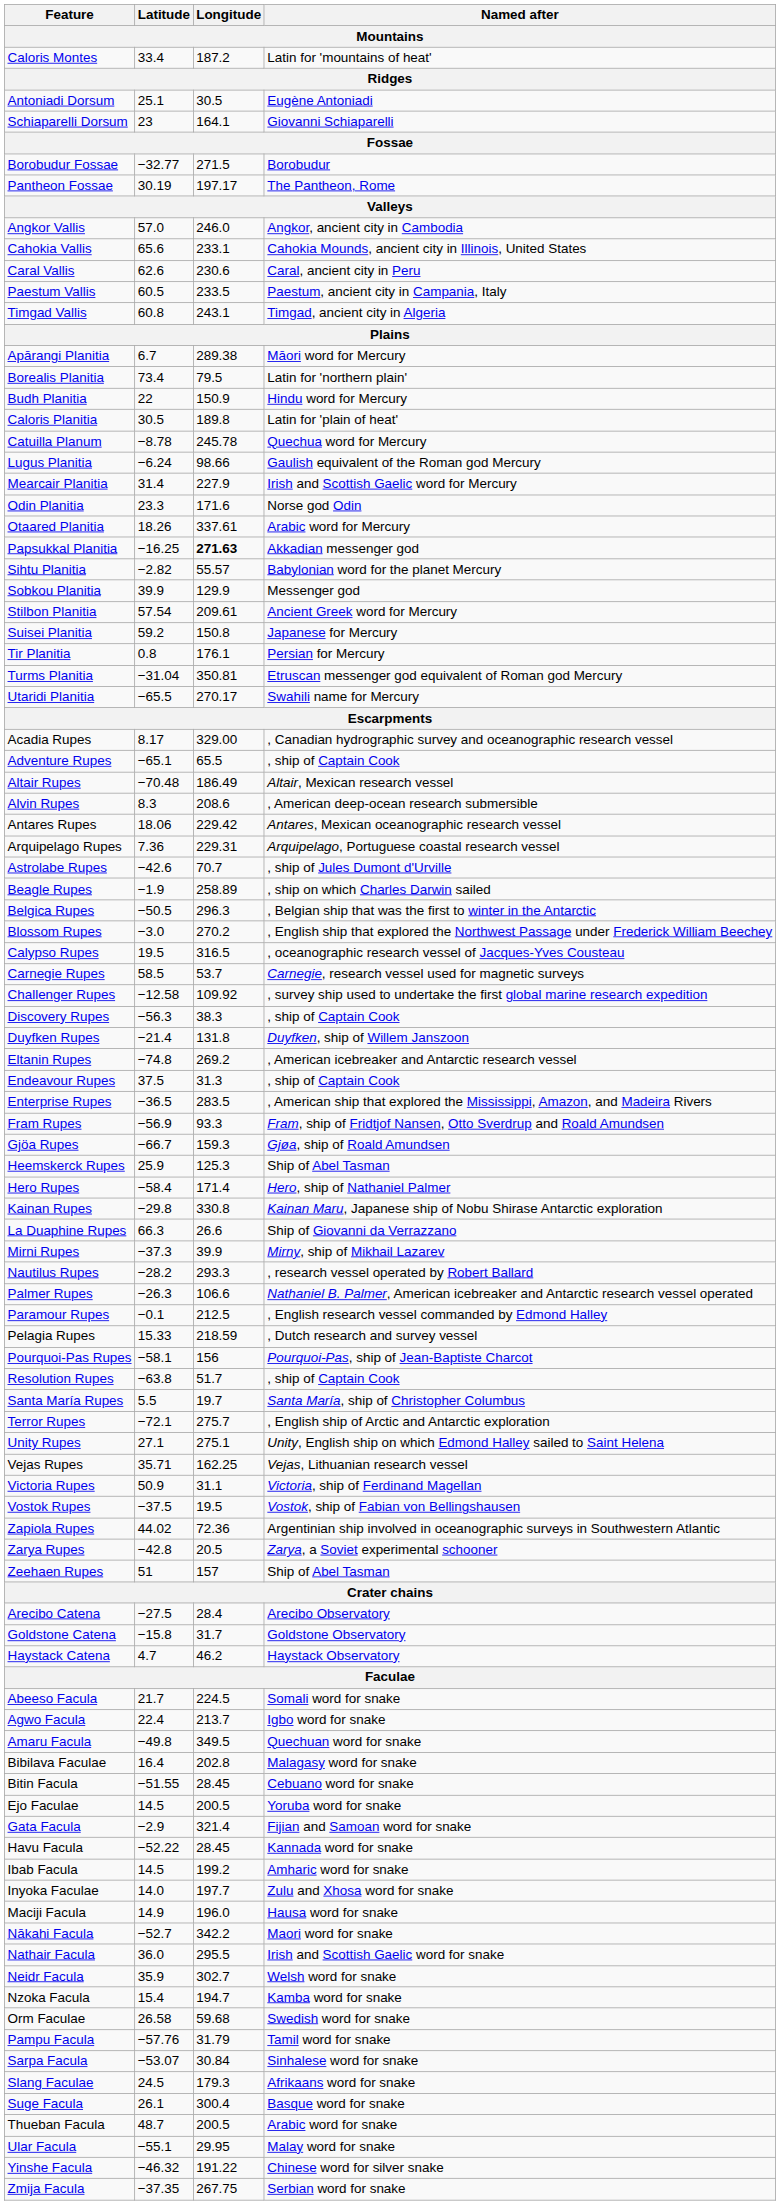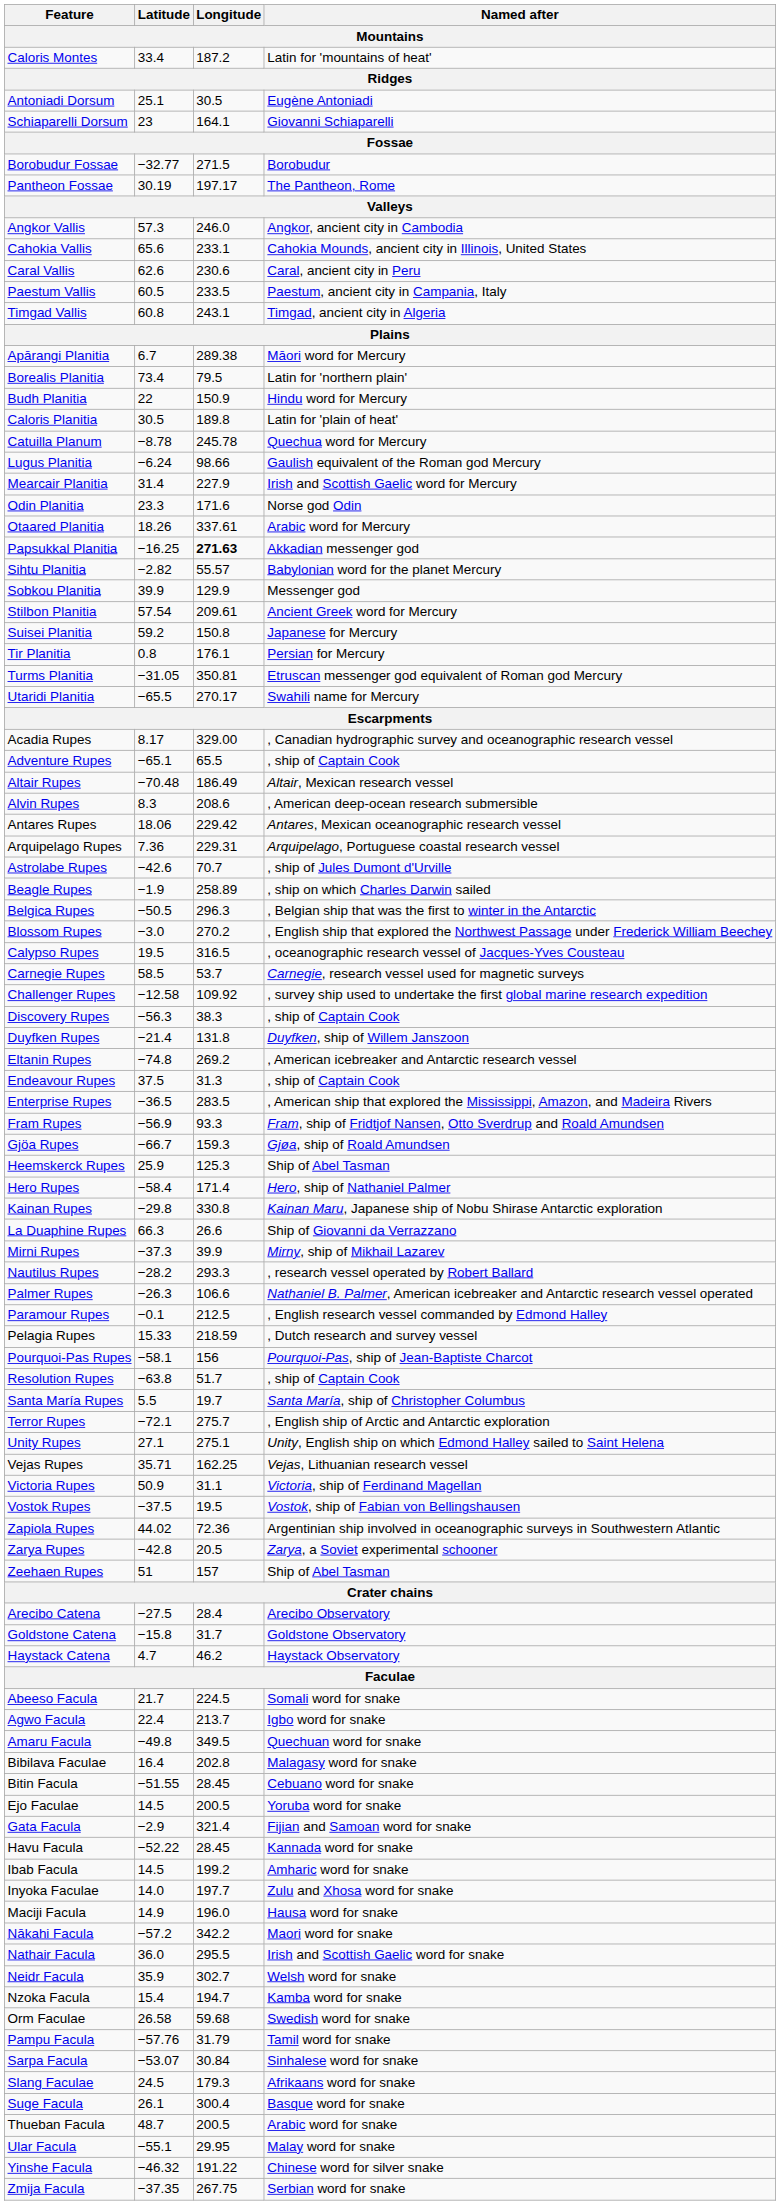 <table class="wikitable">
 <tr>
 <th>Feature</th>
 <th>Latitude</th>
 <th>Longitude</th>
 <th>Named after</th>
 </tr>
 <tr>
 <th colspan=4>Mountains</th>
 </tr>
 <tr>
 <td><a href='#'>Caloris Montes</a></td>
 <td>33.4</td>
 <td>187.2</td>
 <td>Latin for 'mountains of heat'</td>
 </tr>
 <tr>
 <th colspan=4>Ridges</th>
 </tr>
 <tr>
 <td><a href='#'>Antoniadi Dorsum</a></td>
 <td>25.1</td>
 <td>30.5</td>
 <td><a href='#'>Eugène Antoniadi</a></td>
 </tr>
 <tr>
 <td><a href='#'>Schiaparelli Dorsum</a></td>
 <td>23</td>
 <td>164.1</td>
 <td><a href='#'>Giovanni Schiaparelli</a></td>
 </tr>
 <tr>
 <th colspan=4>Fossae</th>
 </tr>
 <tr>
 <td><a href='#'>Borobudur Fossae</a></td>
 <td>−32.77</td>
 <td>271.5</td>
 <td><a href='#'>Borobudur</a></td>
 </tr>
 <tr>
 <td><a href='#'>Pantheon Fossae</a></td>
 <td>30.19</td>
 <td>197.17</td>
 <td><a href='#'>The Pantheon, Rome</a></td>
 </tr>
 <tr>
 <th colspan=4>Valleys</th>
 </tr>
 <tr>
 <td><a href='#'>Angkor Vallis</a></td>
-<td>57.0</td>
+<td>57.3</td>
 <td>246.0</td>
 <td><a href='#'>Angkor</a>, ancient city in <a href='#'>Cambodia</a></td>
 </tr>
 <tr>
 <td><a href='#'>Cahokia Vallis</a></td>
 <td>65.6</td>
 <td>233.1</td>
 <td><a href='#'>Cahokia Mounds</a>, ancient city in <a href='#'>Illinois</a>, United States</td>
 </tr>
 <tr>
 <td><a href='#'>Caral Vallis</a></td>
 <td>62.6</td>
 <td>230.6</td>
 <td><a href='#'>Caral</a>, ancient city in <a href='#'>Peru</a></td>
 </tr>
 <tr>
 <td><a href='#'>Paestum Vallis</a></td>
 <td>60.5</td>
 <td>233.5</td>
 <td><a href='#'>Paestum</a>, ancient city in <a href='#'>Campania</a>, Italy</td>
 </tr>
 <tr>
 <td><a href='#'>Timgad Vallis</a></td>
 <td>60.8</td>
 <td>243.1</td>
 <td><a href='#'>Timgad</a>, ancient city in <a href='#'>Algeria</a></td>
 </tr>
 <tr>
 <th colspan=4>Plains</th>
 </tr>
 <tr>
 <td><a href='#'>Apārangi Planitia</a></td>
 <td>6.7</td>
 <td>289.38</td>
 <td><a href='#'>Māori</a> word for Mercury</td>
 </tr>
 <tr>
 <td><a href='#'>Borealis Planitia</a></td>
 <td>73.4</td>
 <td>79.5</td>
 <td>Latin for 'northern plain'</td>
 </tr>
 <tr>
 <td><a href='#'>Budh Planitia</a></td>
 <td>22</td>
 <td>150.9</td>
 <td><a href='#'>Hindu</a> word for Mercury</td>
 </tr>
 <tr>
 <td><a href='#'>Caloris Planitia</a></td>
 <td>30.5</td>
 <td>189.8</td>
 <td>Latin for 'plain of heat'</td>
 </tr>
 <tr>
 <td><a href='#'>Catuilla Planum</a></td>
 <td>−8.78</td>
 <td>245.78</td>
 <td><a href='#'>Quechua</a> word for Mercury</td>
 </tr>
 <tr>
 <td><a href='#'>Lugus Planitia</a></td>
 <td>−6.24</td>
 <td>98.66</td>
 <td><a href='#'>Gaulish</a> equivalent of the Roman god Mercury</td>
 </tr>
 <tr>
 <td><a href='#'>Mearcair Planitia</a></td>
 <td>31.4</td>
 <td>227.9</td>
 <td><a href='#'>Irish</a> and <a href='#'>Scottish Gaelic</a> word for Mercury</td>
 </tr>
 <tr>
 <td><a href='#'>Odin Planitia</a></td>
 <td>23.3</td>
 <td>171.6</td>
 <td>Norse god <a href='#'>Odin</a></td>
 </tr>
 <tr>
 <td><a href='#'>Otaared Planitia</a></td>
 <td>18.26</td>
 <td>337.61</td>
 <td><a href='#'>Arabic</a> word for Mercury</td>
 </tr>
 <tr>
 <td><a href='#'>Papsukkal Planitia</a></td>
 <td>−16.25</td>
 <td><strong>271.63</strong></td>
 <td><a href='#'>Akkadian</a> messenger god</td>
 </tr>
 <tr>
 <td><a href='#'>Sihtu Planitia</a></td>
 <td>−2.82</td>
 <td>55.57</td>
 <td><a href='#'>Babylonian</a> word for the planet Mercury</td>
 </tr>
 <tr>
 <td><a href='#'>Sobkou Planitia</a></td>
 <td>39.9</td>
 <td>129.9</td>
 <td>Messenger god</td>
 </tr>
 <tr>
 <td><a href='#'>Stilbon Planitia</a></td>
 <td>57.54</td>
 <td>209.61</td>
 <td><a href='#'>Ancient Greek</a> word for Mercury</td>
 </tr>
 <tr>
 <td><a href='#'>Suisei Planitia</a></td>
 <td>59.2</td>
 <td>150.8</td>
 <td><a href='#'>Japanese</a> for Mercury</td>
 </tr>
 <tr>
 <td><a href='#'>Tir Planitia</a></td>
 <td>0.8</td>
 <td>176.1</td>
 <td><a href='#'>Persian</a> for Mercury</td>
 </tr>
 <tr>
 <td><a href='#'>Turms Planitia</a></td>
-<td>−31.04</td>
+<td>−31.05</td>
 <td>350.81</td>
 <td><a href='#'>Etruscan</a> messenger god equivalent of Roman god Mercury</td>
 </tr>
 <tr>
 <td><a href='#'>Utaridi Planitia</a></td>
 <td>−65.5</td>
 <td>270.17</td>
 <td><a href='#'>Swahili</a> name for Mercury</td>
 </tr>
 <tr>
 <th colspan=4>Escarpments</th>
 </tr>
 <tr>
 <td>Acadia Rupes</td>
 <td>8.17</td>
 <td>329.00</td>
 <td>, Canadian hydrographic survey and oceanographic research vessel</td>
 </tr>
 <tr>
 <td><a href='#'>Adventure Rupes</a></td>
 <td>−65.1</td>
 <td>65.5</td>
 <td>, ship of <a href='#'>Captain Cook</a></td>
 </tr>
 <tr>
 <td><a href='#'>Altair Rupes</a></td>
 <td>−70.48</td>
 <td>186.49</td>
 <td><em>Altair</em>, Mexican research vessel</td>
 </tr>
 <tr>
 <td><a href='#'>Alvin Rupes</a></td>
 <td>8.3</td>
 <td>208.6</td>
 <td>, American deep-ocean research submersible</td>
 </tr>
 <tr>
 <td>Antares Rupes</td>
 <td>18.06</td>
 <td>229.42</td>
 <td><em>Antares</em>, Mexican oceanographic research vessel</td>
 </tr>
 <tr>
 <td>Arquipelago Rupes</td>
 <td>7.36</td>
 <td>229.31</td>
 <td><em>Arquipelago</em>, Portuguese coastal research vessel</td>
 </tr>
 <tr>
 <td><a href='#'>Astrolabe Rupes</a></td>
 <td>−42.6</td>
 <td>70.7</td>
 <td>, ship of <a href='#'>Jules Dumont d'Urville</a></td>
 </tr>
 <tr>
 <td><a href='#'>Beagle Rupes</a></td>
 <td>−1.9</td>
 <td>258.89</td>
 <td>, ship on which <a href='#'>Charles Darwin</a> sailed</td>
 </tr>
 <tr>
 <td><a href='#'>Belgica Rupes</a></td>
 <td>−50.5</td>
 <td>296.3</td>
 <td>, Belgian ship that was the first to <a href='#'>winter in the Antarctic</a></td>
 </tr>
 <tr>
 <td><a href='#'>Blossom Rupes</a></td>
 <td>−3.0</td>
 <td>270.2</td>
 <td>, English ship that explored the <a href='#'>Northwest Passage</a> under <a href='#'>Frederick William Beechey</a></td>
 </tr>
 <tr>
 <td><a href='#'>Calypso Rupes</a></td>
 <td>19.5</td>
 <td>316.5</td>
 <td>, oceanographic research vessel of <a href='#'>Jacques-Yves Cousteau</a></td>
 </tr>
 <tr>
 <td><a href='#'>Carnegie Rupes</a></td>
 <td>58.5</td>
 <td>53.7</td>
 <td><em><a href='#'>Carnegie</a></em>, research vessel used for magnetic surveys</td>
 </tr>
 <tr>
 <td><a href='#'>Challenger Rupes</a></td>
 <td>−12.58</td>
 <td>109.92</td>
 <td>, survey ship used to undertake the first <a href='#'>global marine research expedition</a></td>
 </tr>
 <tr>
 <td><a href='#'>Discovery Rupes</a></td>
 <td>−56.3</td>
 <td>38.3</td>
 <td>, ship of <a href='#'>Captain Cook</a></td>
 </tr>
 <tr>
 <td><a href='#'>Duyfken Rupes</a></td>
 <td>−21.4</td>
 <td>131.8</td>
 <td><em><a href='#'>Duyfken</a></em>, ship of <a href='#'>Willem Janszoon</a></td>
 </tr>
 <tr>
 <td><a href='#'>Eltanin Rupes</a></td>
 <td>−74.8</td>
 <td>269.2</td>
 <td>, American icebreaker and Antarctic research vessel</td>
 </tr>
 <tr>
 <td><a href='#'>Endeavour Rupes</a></td>
 <td>37.5</td>
 <td>31.3</td>
 <td>, ship of <a href='#'>Captain Cook</a></td>
 </tr>
 <tr>
 <td><a href='#'>Enterprise Rupes</a></td>
 <td>−36.5</td>
 <td>283.5</td>
 <td>, American ship that explored the <a href='#'>Mississippi</a>, <a href='#'>Amazon</a>, and <a href='#'>Madeira</a> Rivers</td>
 </tr>
 <tr>
 <td><a href='#'>Fram Rupes</a></td>
 <td>−56.9</td>
 <td>93.3</td>
 <td><em><a href='#'>Fram</a></em>, ship of <a href='#'>Fridtjof Nansen</a>, <a href='#'>Otto Sverdrup</a> and <a href='#'>Roald Amundsen</a></td>
 </tr>
 <tr>
 <td><a href='#'>Gjöa Rupes</a></td>
 <td>−66.7</td>
 <td>159.3</td>
 <td><em><a href='#'>Gjøa</a></em>, ship of <a href='#'>Roald Amundsen</a></td>
 </tr>
 <tr>
 <td><a href='#'>Heemskerck Rupes</a></td>
 <td>25.9</td>
 <td>125.3</td>
 <td>Ship of <a href='#'>Abel Tasman</a></td>
 </tr>
 <tr>
 <td><a href='#'>Hero Rupes</a></td>
 <td>−58.4</td>
 <td>171.4</td>
 <td><em><a href='#'>Hero</a></em>, ship of <a href='#'>Nathaniel Palmer</a></td>
 </tr>
 <tr>
 <td><a href='#'>Kainan Rupes</a></td>
 <td>−29.8</td>
 <td>330.8</td>
 <td><em><a href='#'>Kainan Maru</a></em>, Japanese ship of Nobu Shirase Antarctic exploration</td>
 </tr>
 <tr>
 <td><a href='#'>La Duaphine Rupes</a></td>
 <td>66.3</td>
 <td>26.6</td>
 <td>Ship of <a href='#'>Giovanni da Verrazzano</a></td>
 </tr>
 <tr>
 <td><a href='#'>Mirni Rupes</a></td>
 <td>−37.3</td>
 <td>39.9</td>
 <td><em><a href='#'>Mirny</a></em>, ship of <a href='#'>Mikhail Lazarev</a></td>
 </tr>
 <tr>
 <td><a href='#'>Nautilus Rupes</a></td>
 <td>−28.2</td>
 <td>293.3</td>
 <td>, research vessel operated by <a href='#'>Robert Ballard</a></td>
 </tr>
 <tr>
 <td><a href='#'>Palmer Rupes</a></td>
 <td>−26.3</td>
 <td>106.6</td>
 <td><em><a href='#'>Nathaniel B. Palmer</a></em>, American icebreaker and Antarctic research vessel operated</td>
 </tr>
 <tr>
 <td><a href='#'>Paramour Rupes</a></td>
 <td>−0.1</td>
 <td>212.5</td>
 <td>, English research vessel commanded by <a href='#'>Edmond Halley</a></td>
 </tr>
 <tr>
 <td>Pelagia Rupes</td>
 <td>15.33</td>
 <td>218.59</td>
 <td>, Dutch research and survey vessel</td>
 </tr>
 <tr>
 <td><a href='#'>Pourquoi-Pas Rupes</a></td>
 <td>−58.1</td>
 <td>156</td>
 <td><em><a href='#'>Pourquoi-Pas</a></em>, ship of <a href='#'>Jean-Baptiste Charcot</a></td>
 </tr>
 <tr>
 <td><a href='#'>Resolution Rupes</a></td>
 <td>−63.8</td>
 <td>51.7</td>
 <td>, ship of <a href='#'>Captain Cook</a></td>
 </tr>
 <tr>
 <td><a href='#'>Santa María Rupes</a></td>
 <td>5.5</td>
 <td>19.7</td>
 <td><em><a href='#'>Santa María</a></em>, ship of <a href='#'>Christopher Columbus</a></td>
 </tr>
 <tr>
 <td><a href='#'>Terror Rupes</a></td>
 <td>−72.1</td>
 <td>275.7</td>
 <td>, English ship of Arctic and Antarctic exploration</td>
 </tr>
 <tr>
 <td><a href='#'>Unity Rupes</a></td>
 <td>27.1</td>
 <td>275.1</td>
 <td><em>Unity</em>, English ship on which <a href='#'>Edmond Halley</a> sailed to <a href='#'>Saint Helena</a></td>
 </tr>
 <tr>
 <td>Vejas Rupes</td>
 <td>35.71</td>
 <td>162.25</td>
 <td><em>Vejas</em>, Lithuanian research vessel</td>
 </tr>
 <tr>
 <td><a href='#'>Victoria Rupes</a></td>
 <td>50.9</td>
 <td>31.1</td>
 <td><em><a href='#'>Victoria</a></em>, ship of <a href='#'>Ferdinand Magellan</a></td>
 </tr>
 <tr>
 <td><a href='#'>Vostok Rupes</a></td>
 <td>−37.5</td>
 <td>19.5</td>
 <td><em><a href='#'>Vostok</a></em>, ship of <a href='#'>Fabian von Bellingshausen</a></td>
 </tr>
 <tr>
 <td><a href='#'>Zapiola Rupes</a></td>
 <td>44.02</td>
 <td>72.36</td>
 <td>Argentinian ship involved in oceanographic surveys in Southwestern Atlantic</td>
 </tr>
 <tr>
 <td><a href='#'>Zarya Rupes</a></td>
 <td>−42.8</td>
 <td>20.5</td>
 <td><em><a href='#'>Zarya</a></em>, a <a href='#'>Soviet</a> experimental <a href='#'>schooner</a></td>
 </tr>
 <tr>
 <td><a href='#'>Zeehaen Rupes</a></td>
 <td>51</td>
 <td>157</td>
 <td>Ship of <a href='#'>Abel Tasman</a></td>
 </tr>
 <tr>
 <th colspan=4>Crater chains</th>
 </tr>
 <tr>
 <td><a href='#'>Arecibo Catena</a></td>
 <td>−27.5</td>
 <td>28.4</td>
 <td><a href='#'>Arecibo Observatory</a></td>
 </tr>
 <tr>
 <td><a href='#'>Goldstone Catena</a></td>
 <td>−15.8</td>
 <td>31.7</td>
 <td><a href='#'>Goldstone Observatory</a></td>
 </tr>
 <tr>
 <td><a href='#'>Haystack Catena</a></td>
 <td>4.7</td>
 <td>46.2</td>
 <td><a href='#'>Haystack Observatory</a></td>
 </tr>
 <tr>
 <th colspan=4>Faculae</th>
 </tr>
 <tr>
 <td><a href='#'>Abeeso Facula</a></td>
 <td>21.7</td>
 <td>224.5</td>
 <td><a href='#'>Somali</a> word for snake</td>
 </tr>
 <tr>
 <td><a href='#'>Agwo Facula</a></td>
 <td>22.4</td>
 <td>213.7</td>
 <td><a href='#'>Igbo</a> word for snake</td>
 </tr>
 <tr>
 <td><a href='#'>Amaru Facula</a></td>
 <td>−49.8</td>
 <td>349.5</td>
 <td><a href='#'>Quechuan</a> word for snake</td>
 </tr>
 <tr>
 <td>Bibilava Faculae</td>
 <td>16.4</td>
 <td>202.8</td>
 <td><a href='#'>Malagasy</a> word for snake</td>
 </tr>
 <tr>
 <td>Bitin Facula</td>
 <td>−51.55</td>
 <td>28.45</td>
 <td><a href='#'>Cebuano</a> word for snake</td>
 </tr>
 <tr>
 <td>Ejo Faculae</td>
 <td>14.5</td>
 <td>200.5</td>
 <td><a href='#'>Yoruba</a> word for snake</td>
 </tr>
 <tr>
 <td><a href='#'>Gata Facula</a></td>
 <td>−2.9</td>
 <td>321.4</td>
 <td><a href='#'>Fijian</a> and <a href='#'>Samoan</a> word for snake</td>
 </tr>
 <tr>
 <td>Havu Facula</td>
 <td>−52.22</td>
 <td>28.45</td>
 <td><a href='#'>Kannada</a> word for snake</td>
 </tr>
 <tr>
 <td>Ibab Facula</td>
 <td>14.5</td>
 <td>199.2</td>
 <td><a href='#'>Amharic</a> word for snake</td>
 </tr>
 <tr>
 <td>Inyoka Faculae</td>
 <td>14.0</td>
 <td>197.7</td>
 <td><a href='#'>Zulu</a> and <a href='#'>Xhosa</a> word for snake</td>
 </tr>
 <tr>
 <td>Maciji Facula</td>
 <td>14.9</td>
 <td>196.0</td>
 <td><a href='#'>Hausa</a> word for snake</td>
 </tr>
 <tr>
 <td><a href='#'>Nākahi Facula</a></td>
-<td>−52.7</td>
+<td>−57.2</td>
 <td>342.2</td>
 <td><a href='#'>Maori</a> word for snake</td>
 </tr>
 <tr>
 <td><a href='#'>Nathair Facula</a></td>
 <td>36.0</td>
 <td>295.5</td>
 <td><a href='#'>Irish</a> and <a href='#'>Scottish Gaelic</a> word for snake</td>
 </tr>
 <tr>
 <td><a href='#'>Neidr Facula</a></td>
 <td>35.9</td>
 <td>302.7</td>
 <td><a href='#'>Welsh</a> word for snake</td>
 </tr>
 <tr>
 <td>Nzoka Facula</td>
 <td>15.4</td>
 <td>194.7</td>
 <td><a href='#'>Kamba</a> word for snake</td>
 </tr>
 <tr>
 <td>Orm Faculae</td>
 <td>26.58</td>
 <td>59.68</td>
 <td><a href='#'>Swedish</a> word for snake</td>
 </tr>
 <tr>
 <td><a href='#'>Pampu Facula</a></td>
 <td>−57.76</td>
 <td>31.79</td>
 <td><a href='#'>Tamil</a> word for snake</td>
 </tr>
 <tr>
 <td><a href='#'>Sarpa Facula</a></td>
 <td>−53.07</td>
 <td>30.84</td>
 <td><a href='#'>Sinhalese</a> word for snake</td>
 </tr>
 <tr>
 <td><a href='#'>Slang Faculae</a></td>
 <td>24.5</td>
 <td>179.3</td>
 <td><a href='#'>Afrikaans</a> word for snake</td>
 </tr>
 <tr>
 <td><a href='#'>Suge Facula</a></td>
 <td>26.1</td>
 <td>300.4</td>
 <td><a href='#'>Basque</a> word for snake</td>
 </tr>
 <tr>
 <td>Thueban Facula</td>
 <td>48.7</td>
 <td>200.5</td>
 <td><a href='#'>Arabic</a> word for snake</td>
 </tr>
 <tr>
 <td><a href='#'>Ular Facula</a></td>
 <td>−55.1</td>
 <td>29.95</td>
 <td><a href='#'>Malay</a> word for snake</td>
 </tr>
 <tr>
 <td><a href='#'>Yinshe Facula</a></td>
 <td>−46.32</td>
 <td>191.22</td>
 <td><a href='#'>Chinese</a> word for silver snake</td>
 </tr>
 <tr>
 <td><a href='#'>Zmija Facula</a></td>
 <td>−37.35</td>
 <td>267.75</td>
 <td><a href='#'>Serbian</a> word for snake</td>
 </tr>
 </table>
